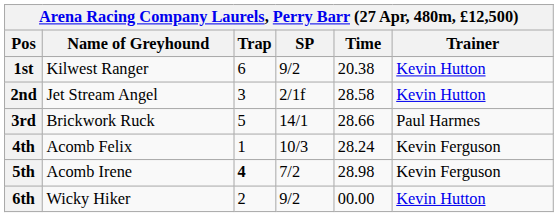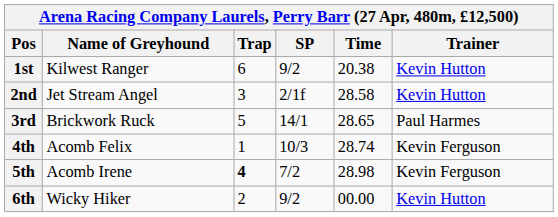 <table class="wikitable">
 <tr>
 <th colspan="6"><a href='#'>Arena Racing Company Laurels</a>, <a href='#'>Perry Barr</a> (27 Apr, 480m, £12,500)</th>
 </tr>
 <tr>
 <th width=30>Pos</th>
 <th width=180>Name of Greyhound</th>
 <th width=30>Trap</th>
 <th width=50>SP</th>
 <th width=50>Time</th>
 <th width=150>Trainer</th>
 </tr>
 <tr>
 <th>1st</th>
 <td>Kilwest Ranger</td>
 <td>6</td>
 <td>9/2</td>
 <td>20.38</td>
 <td><a href='#'>Kevin Hutton</a></td>
 </tr>
 <tr>
 <th>2nd</th>
 <td>Jet Stream Angel</td>
 <td>3</td>
 <td>2/1f</td>
 <td>28.58</td>
 <td><a href='#'>Kevin Hutton</a></td>
 </tr>
 <tr>
 <th>3rd</th>
 <td>Brickwork Ruck</td>
 <td>5</td>
 <td>14/1</td>
-<td>28.66</td>
+<td>28.65</td>
 <td>Paul Harmes</td>
 </tr>
 <tr>
 <th>4th</th>
 <td>Acomb Felix</td>
 <td>1</td>
 <td>10/3</td>
-<td>28.24</td>
+<td>28.74</td>
 <td>Kevin Ferguson</td>
 </tr>
 <tr>
 <th>5th</th>
 <td>Acomb Irene</td>
 <td><strong>4</strong></td>
 <td>7/2</td>
 <td>28.98</td>
 <td>Kevin Ferguson</td>
 </tr>
 <tr>
 <th>6th</th>
 <td>Wicky Hiker</td>
 <td>2</td>
 <td>9/2</td>
 <td>00.00</td>
 <td><a href='#'>Kevin Hutton</a></td>
 </tr>
 </table>
